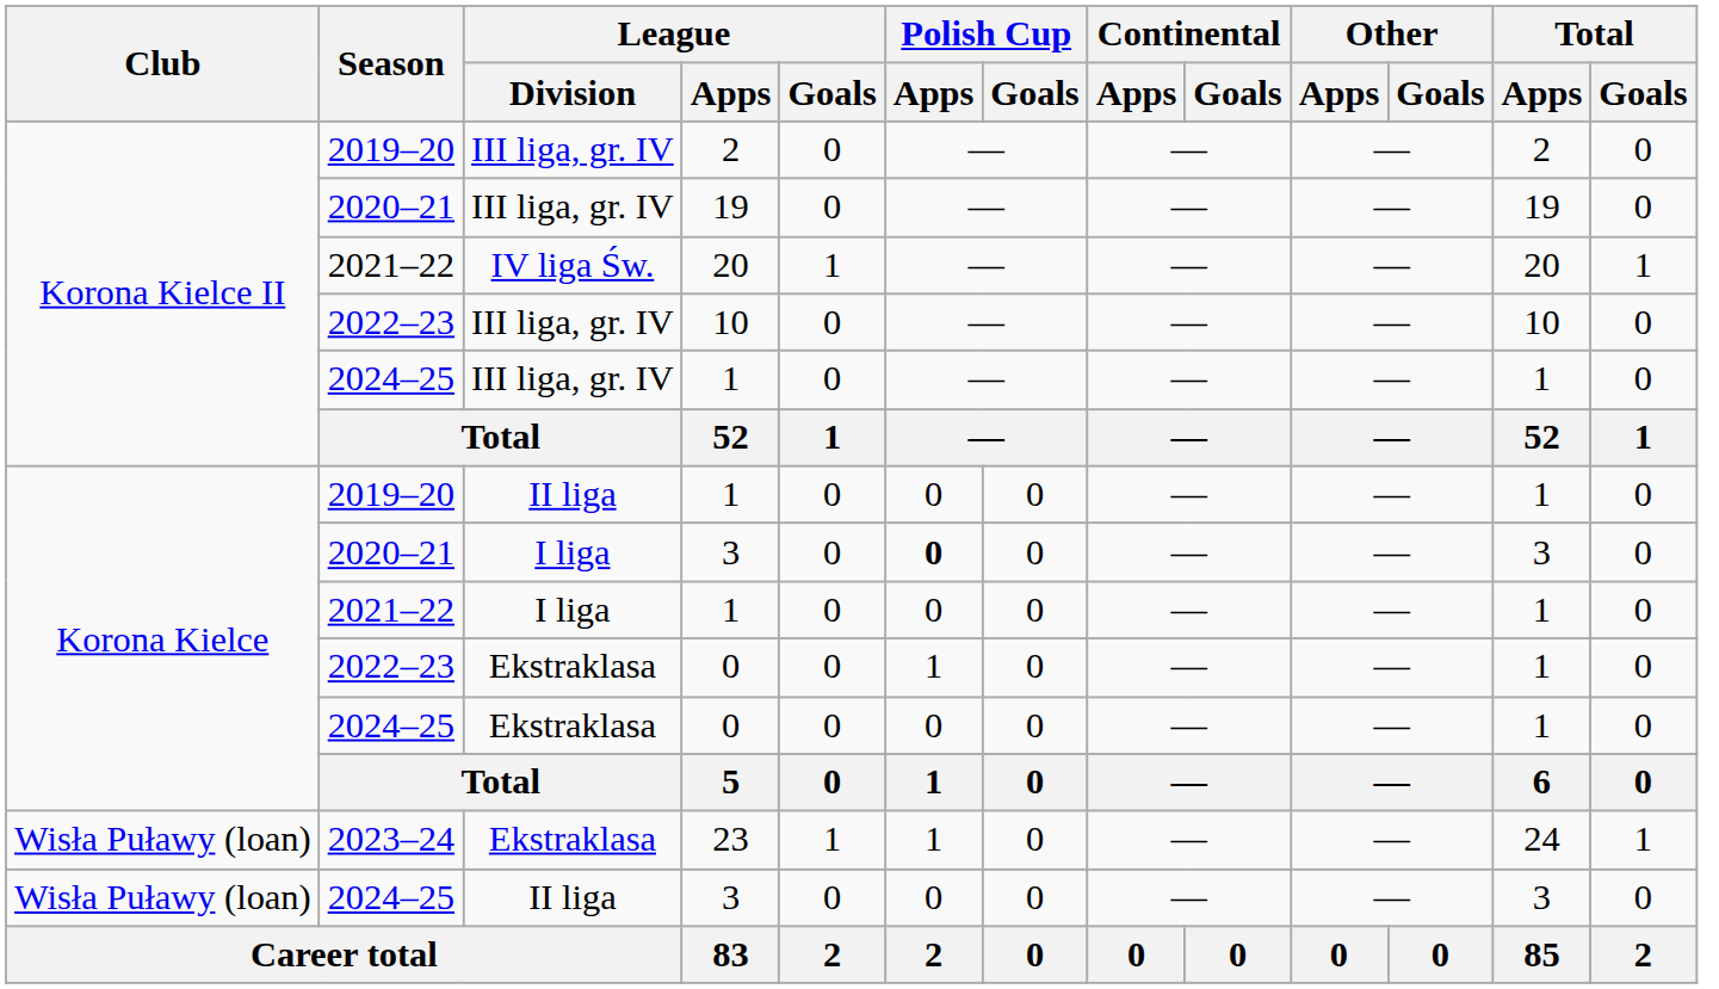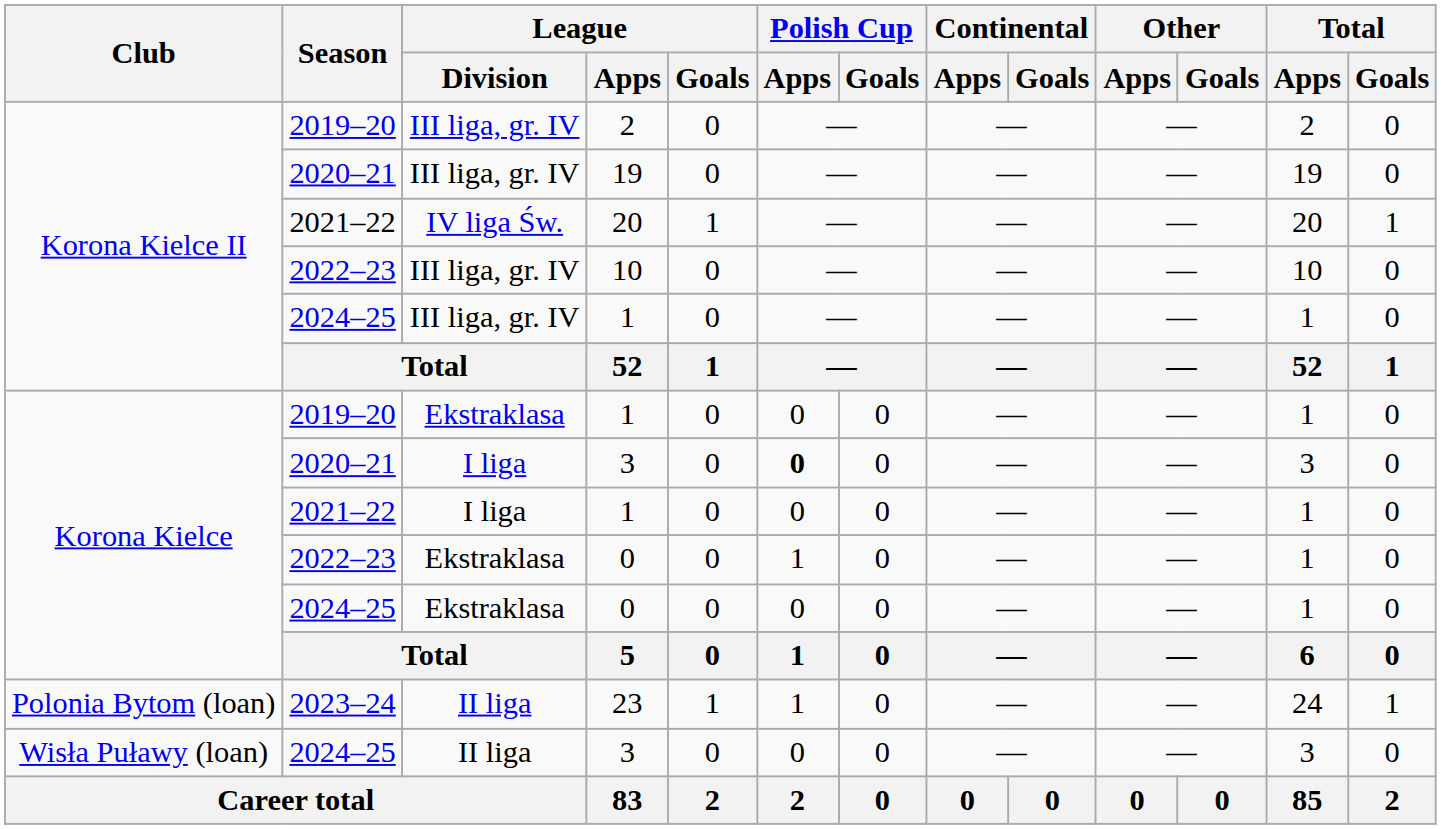 <table class="wikitable" style="text-align: center;">
 <tr>
 <th rowspan="2">Club</th>
 <th rowspan="2">Season</th>
 <th colspan="3">League</th>
 <th colspan="2"><a href='#'>Polish Cup</a></th>
 <th colspan="2">Continental</th>
 <th colspan="2">Other</th>
 <th colspan="2">Total</th>
 </tr>
 <tr>
 <th>Division</th>
 <th>Apps</th>
 <th>Goals</th>
 <th>Apps</th>
 <th>Goals</th>
 <th>Apps</th>
 <th>Goals</th>
 <th>Apps</th>
 <th>Goals</th>
 <th>Apps</th>
 <th>Goals</th>
 </tr>
 <tr>
 <td rowspan="6"><a href='#'>Korona Kielce II</a></td>
 <td><a href='#'>2019–20</a></td>
 <td><a href='#'>III liga, gr. IV</a></td>
 <td>2</td>
 <td>0</td>
 <td colspan="2">—</td>
 <td colspan="2">—</td>
 <td colspan="2">—</td>
 <td>2</td>
 <td>0</td>
 </tr>
 <tr>
 <td><a href='#'>2020–21</a></td>
 <td>III liga, gr. IV</td>
 <td>19</td>
 <td>0</td>
 <td colspan="2">—</td>
 <td colspan="2">—</td>
 <td colspan="2">—</td>
 <td>19</td>
 <td>0</td>
 </tr>
 <tr>
 <td>2021–22</td>
 <td><a href='#'>IV liga Św.</a></td>
 <td>20</td>
 <td>1</td>
 <td colspan="2">—</td>
 <td colspan="2">—</td>
 <td colspan="2">—</td>
 <td>20</td>
 <td>1</td>
 </tr>
 <tr>
 <td><a href='#'>2022–23</a></td>
 <td>III liga, gr. IV</td>
 <td>10</td>
 <td>0</td>
 <td colspan="2">—</td>
 <td colspan="2">—</td>
 <td colspan="2">—</td>
 <td>10</td>
 <td>0</td>
 </tr>
 <tr>
 <td><a href='#'>2024–25</a></td>
 <td>III liga, gr. IV</td>
 <td>1</td>
 <td>0</td>
 <td colspan="2">—</td>
 <td colspan="2">—</td>
 <td colspan="2">—</td>
 <td>1</td>
 <td>0</td>
 </tr>
 <tr>
 <th colspan="2">Total</th>
 <th>52</th>
 <th>1</th>
 <th colspan="2">—</th>
 <th colspan="2">—</th>
 <th colspan="2">—</th>
 <th>52</th>
 <th>1</th>
 </tr>
 <tr>
 <td rowspan="6"><a href='#'>Korona Kielce</a></td>
 <td><a href='#'>2019–20</a></td>
-<td><a href='#'>II liga</a></td>
+<td><a href='#'>Ekstraklasa</a></td>
 <td>1</td>
 <td>0</td>
 <td>0</td>
 <td>0</td>
 <td colspan="2">—</td>
 <td colspan="2">—</td>
 <td>1</td>
 <td>0</td>
 </tr>
 <tr>
 <td><a href='#'>2020–21</a></td>
 <td><a href='#'>I liga</a></td>
 <td>3</td>
 <td>0</td>
 <td><strong>0</strong></td>
 <td>0</td>
 <td colspan="2">—</td>
 <td colspan="2">—</td>
 <td>3</td>
 <td>0</td>
 </tr>
 <tr>
 <td><a href='#'>2021–22</a></td>
 <td>I liga</td>
 <td>1</td>
 <td>0</td>
 <td>0</td>
 <td>0</td>
 <td colspan="2">—</td>
 <td colspan="2">—</td>
 <td>1</td>
 <td>0</td>
 </tr>
 <tr>
 <td><a href='#'>2022–23</a></td>
 <td>Ekstraklasa</td>
 <td>0</td>
 <td>0</td>
 <td>1</td>
 <td>0</td>
 <td colspan="2">—</td>
 <td colspan="2">—</td>
 <td>1</td>
 <td>0</td>
 </tr>
 <tr>
 <td><a href='#'>2024–25</a></td>
 <td>Ekstraklasa</td>
 <td>0</td>
 <td>0</td>
 <td>0</td>
 <td>0</td>
 <td colspan="2">—</td>
 <td colspan="2">—</td>
 <td>1</td>
 <td>0</td>
 </tr>
 <tr>
 <th colspan="2">Total</th>
 <th>5</th>
 <th>0</th>
 <th>1</th>
 <th>0</th>
 <th colspan="2">—</th>
 <th colspan="2">—</th>
 <th>6</th>
 <th>0</th>
 </tr>
 <tr>
-<td><a href='#'>Wisła Puławy</a> (loan)</td>
+<td><a href='#'>Polonia Bytom</a> (loan)</td>
 <td><a href='#'>2023–24</a></td>
-<td><a href='#'>Ekstraklasa</a></td>
+<td><a href='#'>II liga</a></td>
 <td>23</td>
 <td>1</td>
 <td>1</td>
 <td>0</td>
 <td colspan="2">—</td>
 <td colspan="2">—</td>
 <td>24</td>
 <td>1</td>
 </tr>
 <tr>
 <td><a href='#'>Wisła Puławy</a> (loan)</td>
 <td><a href='#'>2024–25</a></td>
 <td>II liga</td>
 <td>3</td>
 <td>0</td>
 <td>0</td>
 <td>0</td>
 <td colspan="2">—</td>
 <td colspan="2">—</td>
 <td>3</td>
 <td>0</td>
 </tr>
 <tr>
 <th colspan="3">Career total</th>
 <th>83</th>
 <th>2</th>
 <th>2</th>
 <th>0</th>
 <th>0</th>
 <th>0</th>
 <th>0</th>
 <th>0</th>
 <th>85</th>
 <th>2</th>
 </tr>
 </table>
